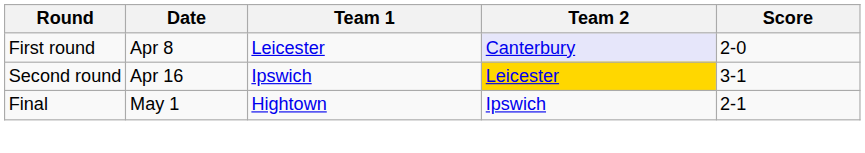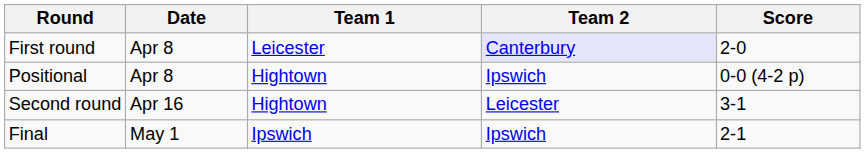 <table class="wikitable" style="font-size: 100%">
 <tr>
 <th width=100>Round</th>
 <th width=100>Date</th>
 <th width=200>Team 1</th>
 <th width=200>Team 2</th>
 <th width=120>Score</th>
 </tr>
 <tr>
 <td>First round</td>
 <td>Apr 8</td>
 <td><a href='#'>Leicester</a></td>
 <td style="background: lavender;"><a href='#'>Canterbury</a></td>
 <td>2-0</td>
 </tr>
 <tr>
+<td>Positional</td>
+<td>Apr 8</td>
+<td><a href='#'>Hightown</a></td>
+<td><a href='#'>Ipswich</a></td>
+<td>0-0 (4-2 p)</td>
+</tr>
+<tr>
 <td>Second round</td>
 <td>Apr 16</td>
-<td><a href='#'>Ipswich</a></td>
-<td style="background: gold;"><a href='#'>Leicester</a></td>
+<td><a href='#'>Hightown</a></td>
+<td><a href='#'>Leicester</a></td>
 <td>3-1</td>
 </tr>
 <tr>
 <td>Final </td>
 <td>May 1</td>
-<td><a href='#'>Hightown</a></td>
+<td><a href='#'>Ipswich</a></td>
 <td><a href='#'>Ipswich</a></td>
 <td>2-1</td>
 </tr>
 </table>
